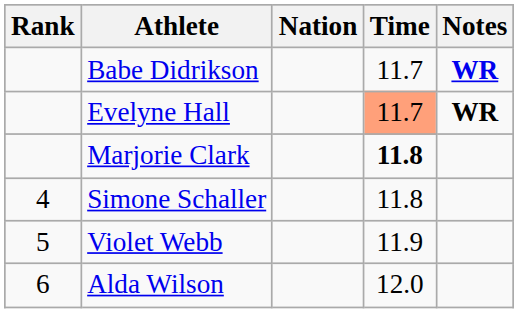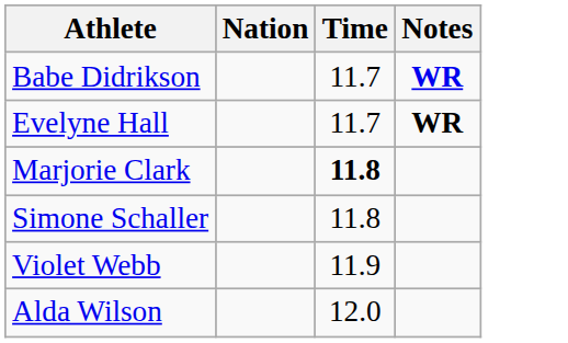 <table class="wikitable sortable" style="text-align:center">
 <tr>
-<th>Rank</th>
 <th>Athlete</th>
 <th>Nation</th>
 <th>Time</th>
 <th>Notes</th>
 </tr>
 <tr>
-<td></td>
 <td align=left><a href='#'>Babe Didrikson</a></td>
 <td align=left></td>
 <td>11.7</td>
 <td><strong><a href='#'>WR</a></strong></td>
 </tr>
 <tr>
-<td></td>
 <td align=left><a href='#'>Evelyne Hall</a></td>
 <td align=left></td>
-<td style="background: lightsalmon;">11.7</td>
+<td>11.7</td>
 <td><strong>WR </strong></td>
 </tr>
 <tr>
-<td></td>
 <td align=left><a href='#'>Marjorie Clark</a></td>
 <td align=left></td>
 <td><strong>11.8</strong></td>
 <td></td>
 </tr>
 <tr>
-<td>4</td>
 <td align=left><a href='#'>Simone Schaller</a></td>
 <td align=left></td>
 <td>11.8</td>
 <td></td>
 </tr>
 <tr>
-<td>5</td>
 <td align=left><a href='#'>Violet Webb</a></td>
 <td align=left></td>
 <td>11.9</td>
 <td><strong> </strong></td>
 </tr>
 <tr>
-<td>6</td>
 <td align=left><a href='#'>Alda Wilson</a></td>
 <td align=left></td>
 <td>12.0</td>
 <td></td>
 </tr>
 </table>
